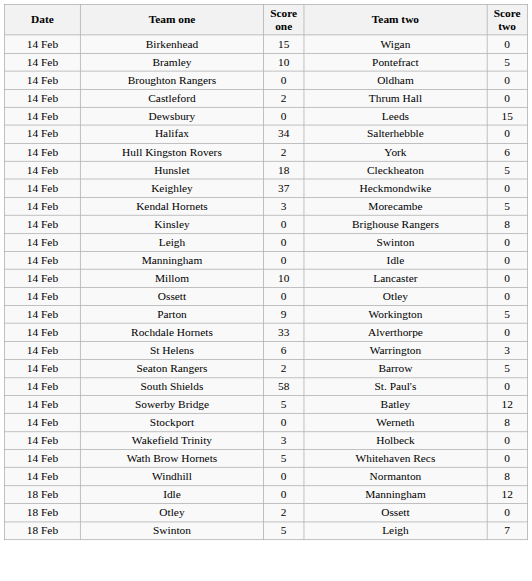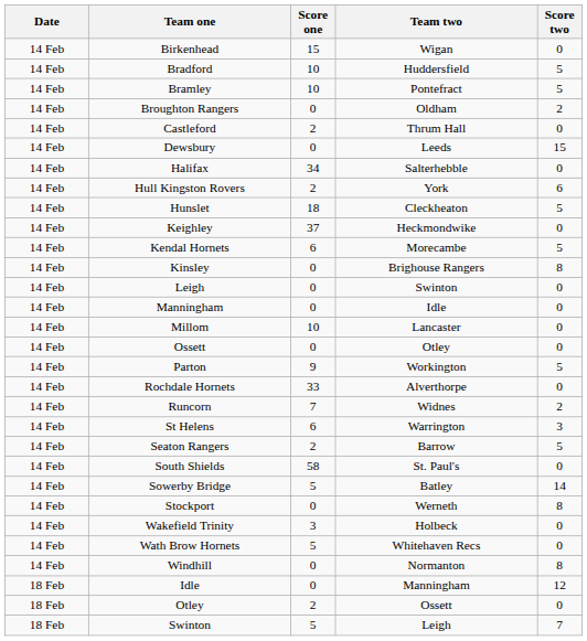 <table class="wikitable" style="text-align: center">
 <tr>
 <th width=100>Date</th>
 <th width=250>Team one</th>
 <th width=50>Score one</th>
 <th width=250>Team two</th>
 <th width=50>Score two</th>
 </tr>
 <tr>
 <td>14 Feb</td>
 <td>Birkenhead</td>
 <td>15</td>
 <td>Wigan</td>
 <td>0</td>
 </tr>
 <tr>
 <td>14 Feb</td>
+<td>Bradford</td>
+<td>10</td>
+<td>Huddersfield</td>
+<td>5</td>
+</tr>
+<tr>
+<td>14 Feb</td>
 <td>Bramley</td>
 <td>10</td>
 <td>Pontefract</td>
 <td>5</td>
 </tr>
 <tr>
 <td>14 Feb</td>
 <td>Broughton Rangers</td>
 <td>0</td>
 <td>Oldham</td>
-<td>0</td>
+<td>2</td>
 </tr>
 <tr>
 <td>14 Feb</td>
 <td>Castleford</td>
 <td>2</td>
 <td>Thrum Hall</td>
 <td>0</td>
 </tr>
 <tr>
 <td>14 Feb</td>
 <td>Dewsbury</td>
 <td>0</td>
 <td>Leeds</td>
 <td>15</td>
 </tr>
 <tr>
 <td>14 Feb</td>
 <td>Halifax</td>
 <td>34</td>
 <td>Salterhebble</td>
 <td>0</td>
 </tr>
 <tr>
 <td>14 Feb</td>
 <td>Hull Kingston Rovers</td>
 <td>2</td>
 <td>York</td>
 <td>6</td>
 </tr>
 <tr>
 <td>14 Feb</td>
 <td>Hunslet</td>
 <td>18</td>
 <td>Cleckheaton</td>
 <td>5</td>
 </tr>
 <tr>
 <td>14 Feb</td>
 <td>Keighley</td>
 <td>37</td>
 <td>Heckmondwike</td>
 <td>0</td>
 </tr>
 <tr>
 <td>14 Feb</td>
 <td>Kendal Hornets</td>
-<td>3</td>
+<td>6</td>
 <td>Morecambe</td>
 <td>5</td>
 </tr>
 <tr>
 <td>14 Feb</td>
 <td>Kinsley</td>
 <td>0</td>
 <td>Brighouse Rangers</td>
 <td>8</td>
 </tr>
 <tr>
 <td>14 Feb</td>
 <td>Leigh</td>
 <td>0</td>
 <td>Swinton</td>
 <td>0</td>
 </tr>
 <tr>
 <td>14 Feb</td>
 <td>Manningham</td>
 <td>0</td>
 <td>Idle</td>
 <td>0</td>
 </tr>
 <tr>
 <td>14 Feb</td>
 <td>Millom</td>
 <td>10</td>
 <td>Lancaster</td>
 <td>0</td>
 </tr>
 <tr>
 <td>14 Feb</td>
 <td>Ossett</td>
 <td>0</td>
 <td>Otley</td>
 <td>0</td>
 </tr>
 <tr>
 <td>14 Feb</td>
 <td>Parton</td>
 <td>9</td>
 <td>Workington</td>
 <td>5</td>
 </tr>
 <tr>
 <td>14 Feb</td>
 <td>Rochdale Hornets</td>
 <td>33</td>
 <td>Alverthorpe</td>
 <td>0</td>
 </tr>
 <tr>
 <td>14 Feb</td>
+<td>Runcorn</td>
+<td>7</td>
+<td>Widnes</td>
+<td>2</td>
+</tr>
+<tr>
+<td>14 Feb</td>
 <td>St Helens</td>
 <td>6</td>
 <td>Warrington</td>
 <td>3</td>
 </tr>
 <tr>
 <td>14 Feb</td>
 <td>Seaton Rangers</td>
 <td>2</td>
 <td>Barrow</td>
 <td>5</td>
 </tr>
 <tr>
 <td>14 Feb</td>
 <td>South Shields</td>
 <td>58</td>
 <td>St. Paul's</td>
 <td>0</td>
 </tr>
 <tr>
 <td>14 Feb</td>
 <td>Sowerby Bridge</td>
 <td>5</td>
 <td>Batley</td>
-<td>12</td>
+<td>14</td>
 </tr>
 <tr>
 <td>14 Feb</td>
 <td>Stockport</td>
 <td>0</td>
 <td>Werneth</td>
 <td>8</td>
 </tr>
 <tr>
 <td>14 Feb</td>
 <td>Wakefield Trinity</td>
 <td>3</td>
 <td>Holbeck</td>
 <td>0</td>
 </tr>
 <tr>
 <td>14 Feb</td>
 <td>Wath Brow Hornets</td>
 <td>5</td>
 <td>Whitehaven Recs</td>
 <td>0</td>
 </tr>
 <tr>
 <td>14 Feb</td>
 <td>Windhill</td>
 <td>0</td>
 <td>Normanton</td>
 <td>8</td>
 </tr>
 <tr>
 <td>18 Feb</td>
 <td>Idle</td>
 <td>0</td>
 <td>Manningham</td>
 <td>12</td>
 </tr>
 <tr>
 <td>18 Feb</td>
 <td>Otley</td>
 <td>2</td>
 <td>Ossett</td>
 <td>0</td>
 </tr>
 <tr>
 <td>18 Feb</td>
 <td>Swinton</td>
 <td>5</td>
 <td>Leigh</td>
 <td>7</td>
 </tr>
 </table>
